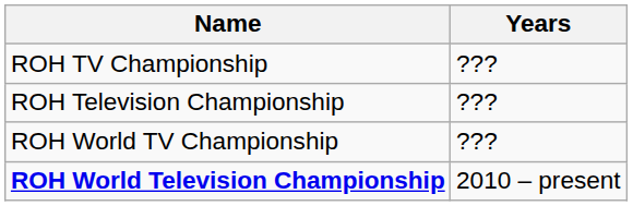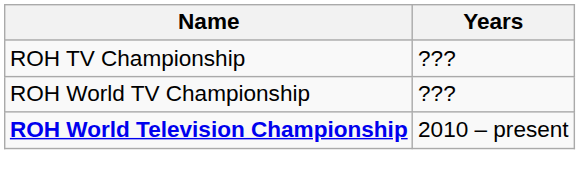 <table class="wikitable">
 <tr>
 <th>Name</th>
 <th>Years</th>
 </tr>
 <tr>
 <td>ROH TV Championship</td>
-<td>???</td>
-</tr>
-<tr>
-<td>ROH Television Championship</td>
 <td>???</td>
 </tr>
 <tr>
 <td>ROH World TV Championship</td>
 <td>???</td>
 </tr>
 <tr>
 <td><strong><a href='#'>ROH World Television Championship</a></strong></td>
 <td>2010 – present</td>
 </tr>
 </table>
